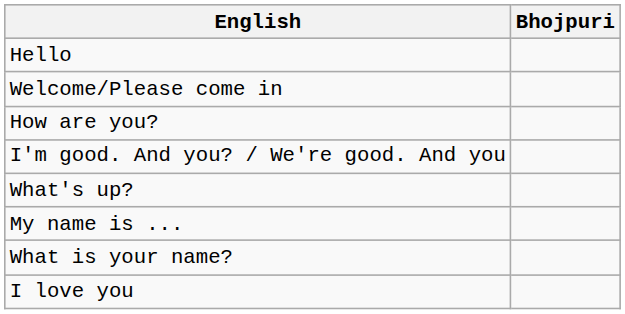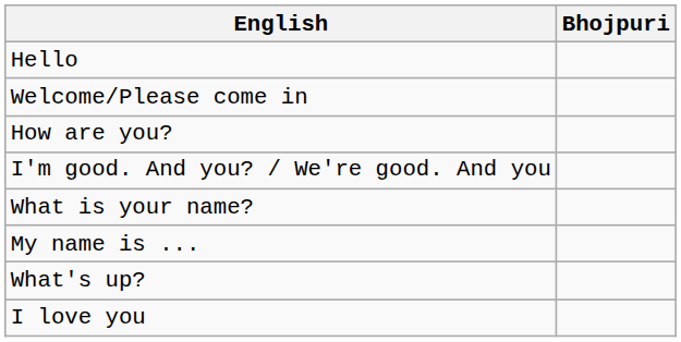 <table class="wikitable" border = 1>
 <tr>
 <th>English</th>
 <th>Bhojpuri</th>
 </tr>
 <tr>
 <td>Hello</td>
 <td></td>
 </tr>
 <tr>
 <td>Welcome/Please come in</td>
 <td></td>
 </tr>
 <tr>
 <td>How are you?</td>
 <td></td>
 </tr>
 <tr>
 <td>I'm good. And you? / We're good. And you</td>
 <td></td>
 </tr>
 <tr>
-<td>What's up?</td>
+<td>What is your name?</td>
 <td></td>
 </tr>
 <tr>
 <td>My name is ...</td>
 <td></td>
 </tr>
 <tr>
-<td>What is your name?</td>
+<td>What's up?</td>
 <td></td>
 </tr>
 <tr>
 <td>I love you</td>
 <td></td>
 </tr>
 </table>
